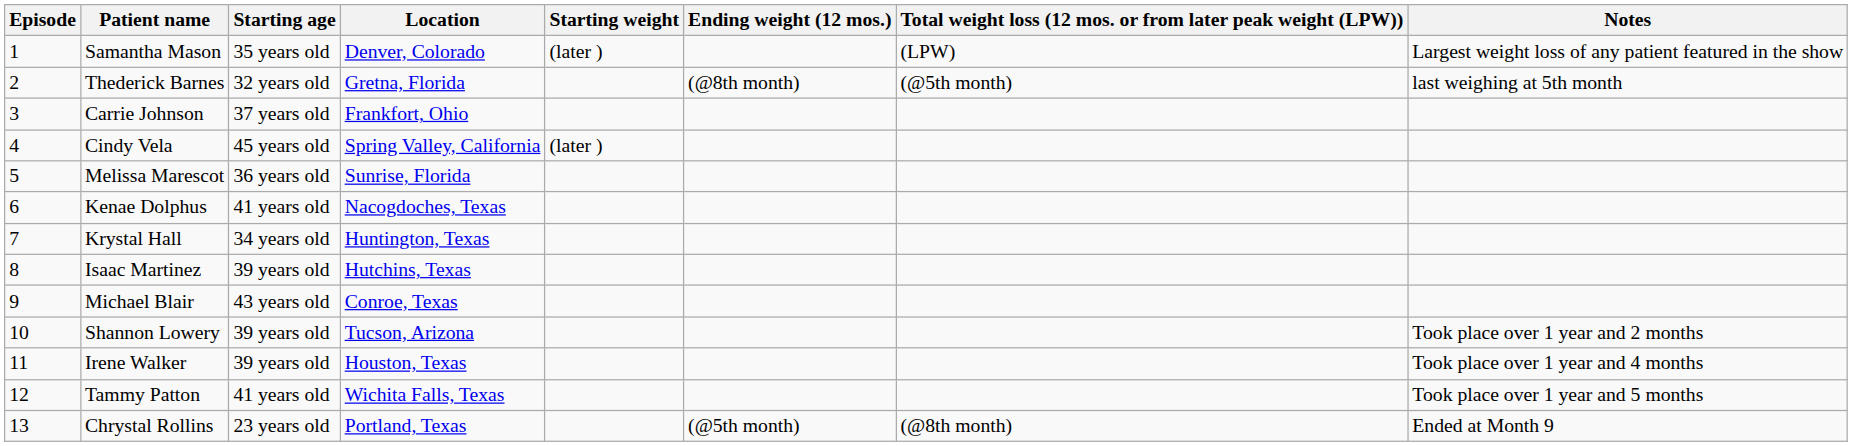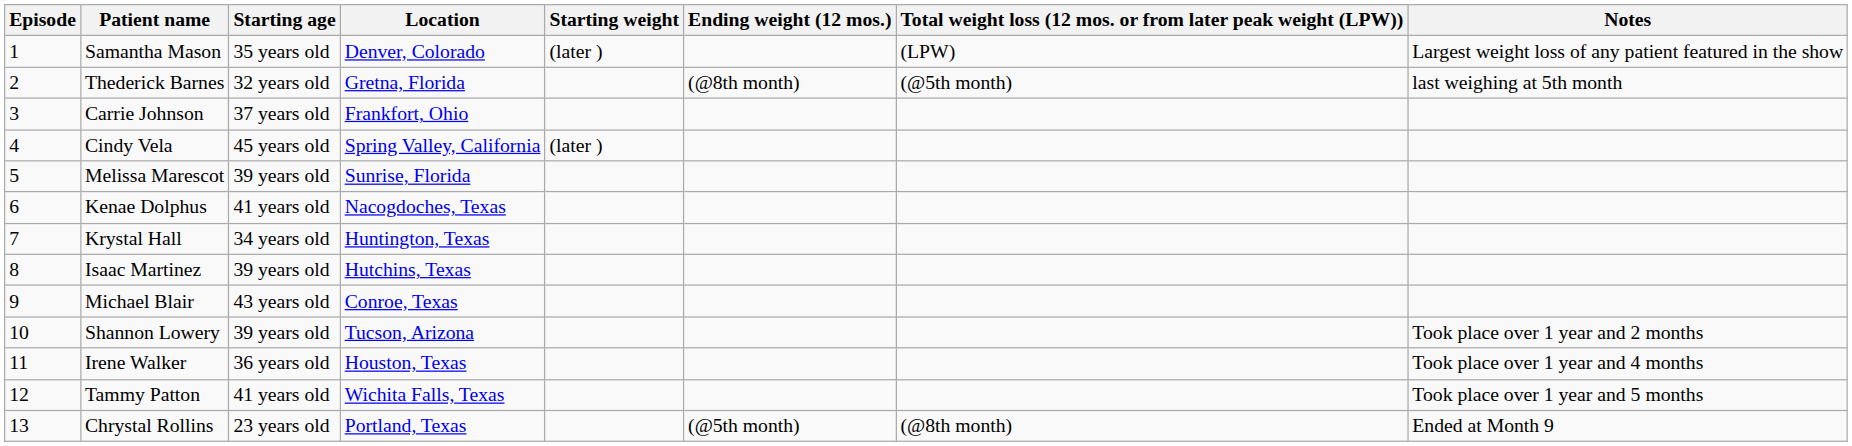 <table class="wikitable sortable ">
 <tr>
 <th>Episode</th>
 <th>Patient name</th>
 <th>Starting age</th>
 <th>Location</th>
 <th>Starting weight</th>
 <th>Ending weight (12 mos.)</th>
 <th>Total weight loss (12 mos. or from later peak weight (LPW))</th>
 <th>Notes</th>
 </tr>
 <tr>
 <td>1</td>
 <td>Samantha Mason</td>
 <td>35 years old</td>
 <td><a href='#'>Denver, Colorado</a></td>
 <td> (later )</td>
 <td></td>
 <td> (LPW)</td>
 <td>Largest weight loss of any patient featured in the show</td>
 </tr>
 <tr>
 <td>2</td>
 <td>Thederick Barnes</td>
 <td>32 years old</td>
 <td><a href='#'>Gretna, Florida</a></td>
 <td></td>
 <td> (@8th month)</td>
 <td> (@5th month)</td>
 <td>last weighing at 5th month</td>
 </tr>
 <tr>
 <td>3</td>
 <td>Carrie Johnson</td>
 <td>37 years old</td>
 <td><a href='#'>Frankfort, Ohio</a></td>
 <td></td>
 <td></td>
 <td></td>
 <td></td>
 </tr>
 <tr>
 <td>4</td>
 <td>Cindy Vela</td>
 <td>45 years old</td>
 <td><a href='#'>Spring Valley, California</a></td>
 <td>(later )</td>
 <td></td>
 <td></td>
 <td></td>
 </tr>
 <tr>
 <td>5</td>
 <td>Melissa Marescot</td>
-<td>36 years old</td>
+<td>39 years old</td>
 <td><a href='#'>Sunrise, Florida</a></td>
 <td></td>
 <td></td>
 <td></td>
 <td></td>
 </tr>
 <tr>
 <td>6</td>
 <td>Kenae Dolphus</td>
 <td>41 years old</td>
 <td><a href='#'>Nacogdoches, Texas</a></td>
 <td></td>
 <td></td>
 <td></td>
 <td></td>
 </tr>
 <tr>
 <td>7</td>
 <td>Krystal Hall</td>
 <td>34 years old</td>
 <td><a href='#'>Huntington, Texas</a></td>
 <td></td>
 <td></td>
 <td></td>
 <td></td>
 </tr>
 <tr>
 <td>8</td>
 <td>Isaac Martinez</td>
 <td>39 years old</td>
 <td><a href='#'>Hutchins, Texas</a></td>
 <td></td>
 <td></td>
 <td></td>
 <td></td>
 </tr>
 <tr>
 <td>9</td>
 <td>Michael Blair</td>
 <td>43 years old</td>
 <td><a href='#'>Conroe, Texas</a></td>
 <td></td>
 <td></td>
 <td></td>
 <td></td>
 </tr>
 <tr>
 <td>10</td>
 <td>Shannon Lowery</td>
 <td>39 years old</td>
 <td><a href='#'>Tucson, Arizona</a></td>
 <td></td>
 <td></td>
 <td></td>
 <td>Took place over 1 year and 2 months</td>
 </tr>
 <tr>
 <td>11</td>
 <td>Irene Walker</td>
-<td>39 years old</td>
+<td>36 years old</td>
 <td><a href='#'>Houston, Texas</a></td>
 <td></td>
 <td></td>
 <td> </td>
 <td>Took place over 1 year and 4 months</td>
 </tr>
 <tr>
 <td>12</td>
 <td>Tammy Patton</td>
 <td>41 years old</td>
 <td><a href='#'>Wichita Falls, Texas</a></td>
 <td></td>
 <td></td>
 <td></td>
 <td>Took place over 1 year and 5 months</td>
 </tr>
 <tr>
 <td>13</td>
 <td>Chrystal Rollins</td>
 <td>23 years old</td>
 <td><a href='#'>Portland, Texas</a></td>
 <td></td>
 <td> (@5th month)</td>
 <td> (@8th month)</td>
 <td>Ended at Month 9</td>
 </tr>
 </table>
